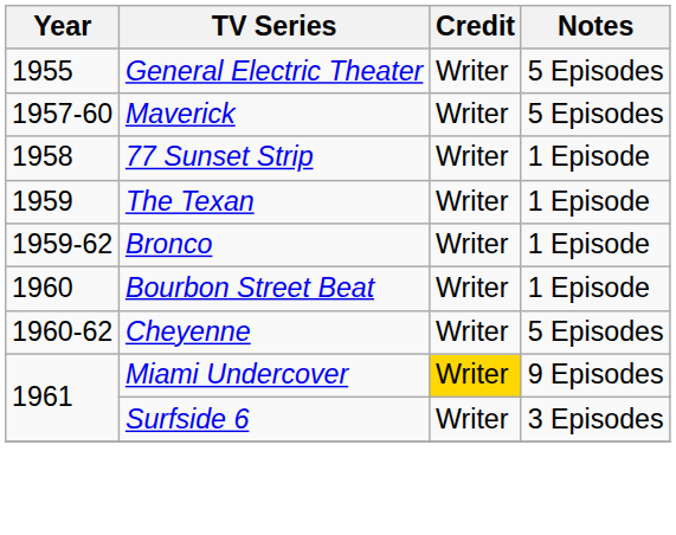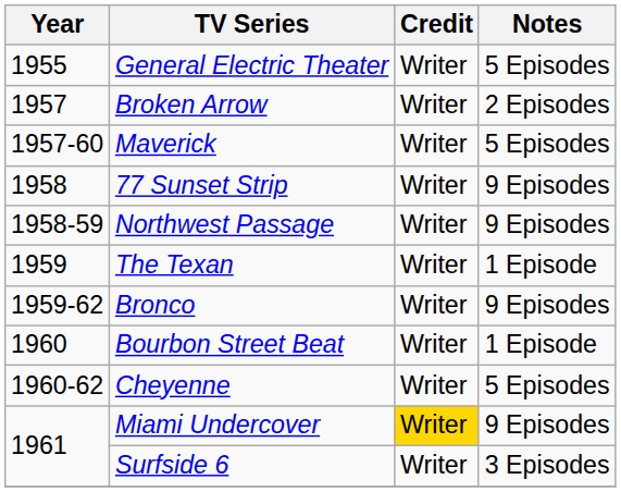 <table class="wikitable">
 <tr>
 <th>Year</th>
 <th>TV Series</th>
 <th>Credit</th>
 <th>Notes</th>
 </tr>
 <tr>
 <td>1955</td>
 <td><em><a href='#'>General Electric Theater</a></em></td>
 <td>Writer</td>
 <td>5 Episodes</td>
 </tr>
 <tr>
+<td>1957</td>
+<td><em><a href='#'>Broken Arrow</a></em></td>
+<td>Writer</td>
+<td>2 Episodes</td>
+</tr>
+<tr>
 <td>1957-60</td>
 <td><em><a href='#'>Maverick</a></em></td>
 <td>Writer</td>
 <td>5 Episodes</td>
 </tr>
 <tr>
 <td>1958</td>
 <td><em><a href='#'>77 Sunset Strip</a></em></td>
 <td>Writer</td>
-<td>1 Episode</td>
+<td>9 Episodes</td>
+</tr>
+<tr>
+<td>1958-59</td>
+<td><em><a href='#'>Northwest Passage</a></em></td>
+<td>Writer</td>
+<td>9 Episodes</td>
 </tr>
 <tr>
 <td>1959</td>
 <td><em><a href='#'>The Texan</a></em></td>
 <td>Writer</td>
 <td>1 Episode</td>
 </tr>
 <tr>
 <td>1959-62</td>
 <td><em><a href='#'>Bronco</a></em></td>
 <td>Writer</td>
-<td>1 Episode</td>
+<td>9 Episodes</td>
 </tr>
 <tr>
 <td>1960</td>
 <td><em><a href='#'>Bourbon Street Beat</a></em></td>
 <td>Writer</td>
 <td>1 Episode</td>
 </tr>
 <tr>
 <td>1960-62</td>
 <td><em><a href='#'>Cheyenne</a></em></td>
 <td>Writer</td>
 <td>5 Episodes</td>
 </tr>
 <tr>
 <td rowspan=2>1961</td>
 <td><em><a href='#'>Miami Undercover</a></em></td>
 <td style="background: gold;">Writer</td>
 <td>9 Episodes</td>
 </tr>
 <tr>
 <td><em><a href='#'>Surfside 6</a></em></td>
 <td>Writer</td>
 <td>3 Episodes</td>
 </tr>
 <tr>
 </tr>
 </table>
